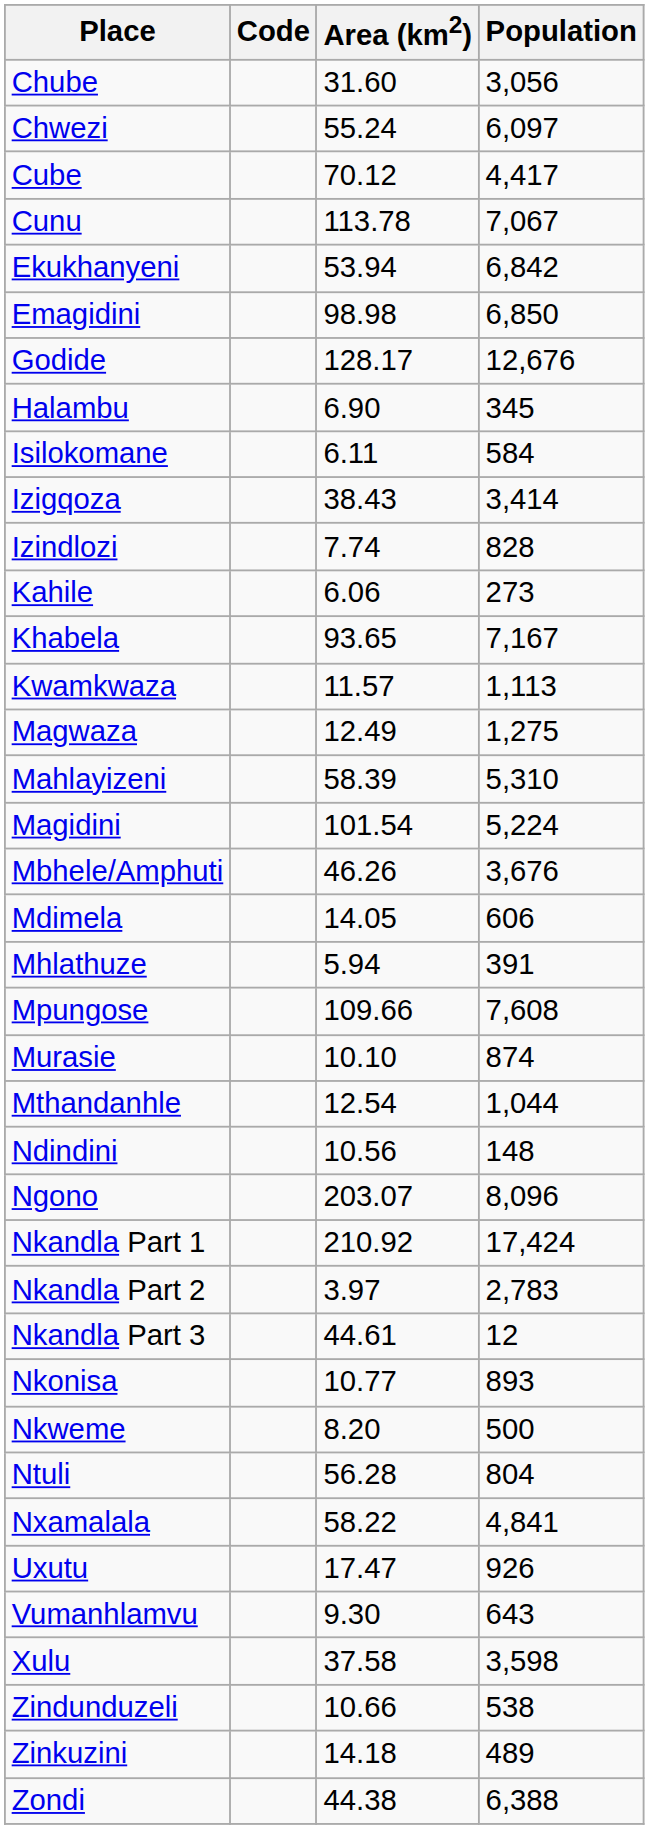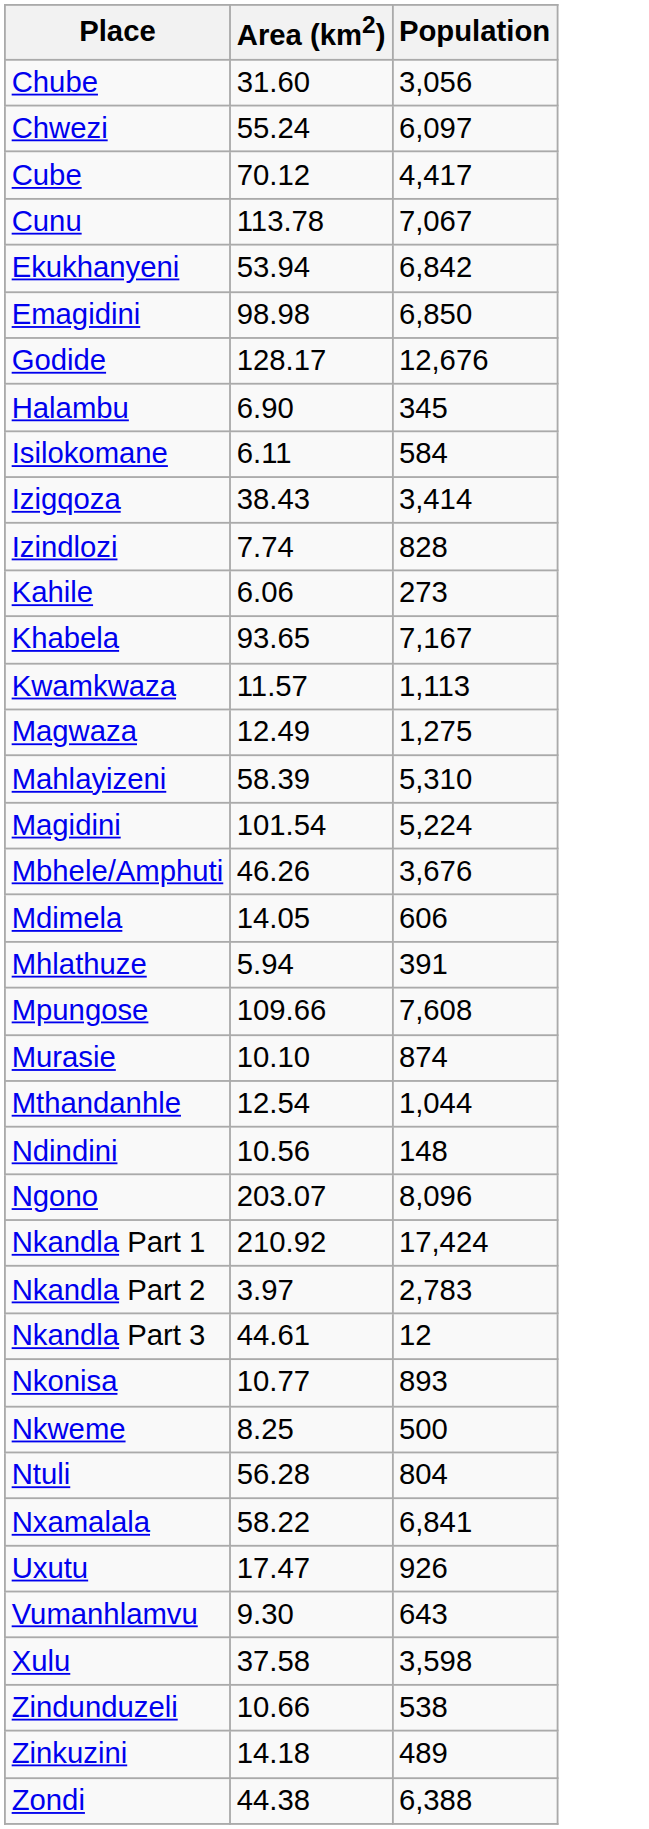 <table class="wikitable sortable">
 <tr>
 <th>Place</th>
-<th>Code</th>
 <th>Area (km<sup>2</sup>)</th>
 <th>Population</th>
 </tr>
 <tr>
 <td><a href='#'>Chube</a></td>
-<td></td>
 <td>31.60</td>
 <td>3,056</td>
 </tr>
 <tr>
 <td><a href='#'>Chwezi</a></td>
-<td></td>
 <td>55.24</td>
 <td>6,097</td>
 </tr>
 <tr>
 <td><a href='#'>Cube</a></td>
-<td></td>
 <td>70.12</td>
 <td>4,417</td>
 </tr>
 <tr>
 <td><a href='#'>Cunu</a></td>
-<td></td>
 <td>113.78</td>
 <td>7,067</td>
 </tr>
 <tr>
 <td><a href='#'>Ekukhanyeni</a></td>
-<td></td>
 <td>53.94</td>
 <td>6,842</td>
 </tr>
 <tr>
 <td><a href='#'>Emagidini</a></td>
-<td></td>
 <td>98.98</td>
 <td>6,850</td>
 </tr>
 <tr>
 <td><a href='#'>Godide</a></td>
-<td></td>
 <td>128.17</td>
 <td>12,676</td>
 </tr>
 <tr>
 <td><a href='#'>Halambu</a></td>
-<td></td>
 <td>6.90</td>
 <td>345</td>
 </tr>
 <tr>
 <td><a href='#'>Isilokomane</a></td>
-<td></td>
 <td>6.11</td>
 <td>584</td>
 </tr>
 <tr>
 <td><a href='#'>Izigqoza</a></td>
-<td></td>
 <td>38.43</td>
 <td>3,414</td>
 </tr>
 <tr>
 <td><a href='#'>Izindlozi</a></td>
-<td></td>
 <td>7.74</td>
 <td>828</td>
 </tr>
 <tr>
 <td><a href='#'>Kahile</a></td>
-<td></td>
 <td>6.06</td>
 <td>273</td>
 </tr>
 <tr>
 <td><a href='#'>Khabela</a></td>
-<td></td>
 <td>93.65</td>
 <td>7,167</td>
 </tr>
 <tr>
 <td><a href='#'>Kwamkwaza</a></td>
-<td></td>
 <td>11.57</td>
 <td>1,113</td>
 </tr>
 <tr>
 <td><a href='#'>Magwaza</a></td>
-<td></td>
 <td>12.49</td>
 <td>1,275</td>
 </tr>
 <tr>
 <td><a href='#'>Mahlayizeni</a></td>
-<td></td>
 <td>58.39</td>
 <td>5,310</td>
 </tr>
 <tr>
 <td><a href='#'>Magidini</a></td>
-<td></td>
 <td>101.54</td>
 <td>5,224</td>
 </tr>
 <tr>
 <td><a href='#'>Mbhele/Amphuti</a></td>
-<td></td>
 <td>46.26</td>
 <td>3,676</td>
 </tr>
 <tr>
 <td><a href='#'>Mdimela</a></td>
-<td></td>
 <td>14.05</td>
 <td>606</td>
 </tr>
 <tr>
 <td><a href='#'>Mhlathuze</a></td>
-<td></td>
 <td>5.94</td>
 <td>391</td>
 </tr>
 <tr>
 <td><a href='#'>Mpungose</a></td>
-<td></td>
 <td>109.66</td>
 <td>7,608</td>
 </tr>
 <tr>
 <td><a href='#'>Murasie</a></td>
-<td></td>
 <td>10.10</td>
 <td>874</td>
 </tr>
 <tr>
 <td><a href='#'>Mthandanhle</a></td>
-<td></td>
 <td>12.54</td>
 <td>1,044</td>
 </tr>
 <tr>
 <td><a href='#'>Ndindini</a></td>
-<td></td>
 <td>10.56</td>
 <td>148</td>
 </tr>
 <tr>
 <td><a href='#'>Ngono</a></td>
-<td></td>
 <td>203.07</td>
 <td>8,096</td>
 </tr>
 <tr>
 <td><a href='#'>Nkandla</a> Part 1</td>
-<td></td>
 <td>210.92</td>
 <td>17,424</td>
 </tr>
 <tr>
 <td><a href='#'>Nkandla</a> Part 2</td>
-<td></td>
 <td>3.97</td>
 <td>2,783</td>
 </tr>
 <tr>
 <td><a href='#'>Nkandla</a> Part 3</td>
-<td></td>
 <td>44.61</td>
 <td>12</td>
 </tr>
 <tr>
 <td><a href='#'>Nkonisa</a></td>
-<td></td>
 <td>10.77</td>
 <td>893</td>
 </tr>
 <tr>
 <td><a href='#'>Nkweme</a></td>
-<td></td>
-<td>8.20</td>
+<td>8.25</td>
 <td>500</td>
 </tr>
 <tr>
 <td><a href='#'>Ntuli</a></td>
-<td></td>
 <td>56.28</td>
 <td>804</td>
 </tr>
 <tr>
 <td><a href='#'>Nxamalala</a></td>
-<td></td>
 <td>58.22</td>
-<td>4,841</td>
+<td>6,841</td>
 </tr>
 <tr>
 <td><a href='#'>Uxutu</a></td>
-<td></td>
 <td>17.47</td>
 <td>926</td>
 </tr>
 <tr>
 <td><a href='#'>Vumanhlamvu</a></td>
-<td></td>
 <td>9.30</td>
 <td>643</td>
 </tr>
 <tr>
 <td><a href='#'>Xulu</a></td>
-<td></td>
 <td>37.58</td>
 <td>3,598</td>
 </tr>
 <tr>
 <td><a href='#'>Zindunduzeli</a></td>
-<td></td>
 <td>10.66</td>
 <td>538</td>
 </tr>
 <tr>
 <td><a href='#'>Zinkuzini</a></td>
-<td></td>
 <td>14.18</td>
 <td>489</td>
 </tr>
 <tr>
 <td><a href='#'>Zondi</a></td>
-<td></td>
 <td>44.38</td>
 <td>6,388</td>
 </tr>
 </table>
